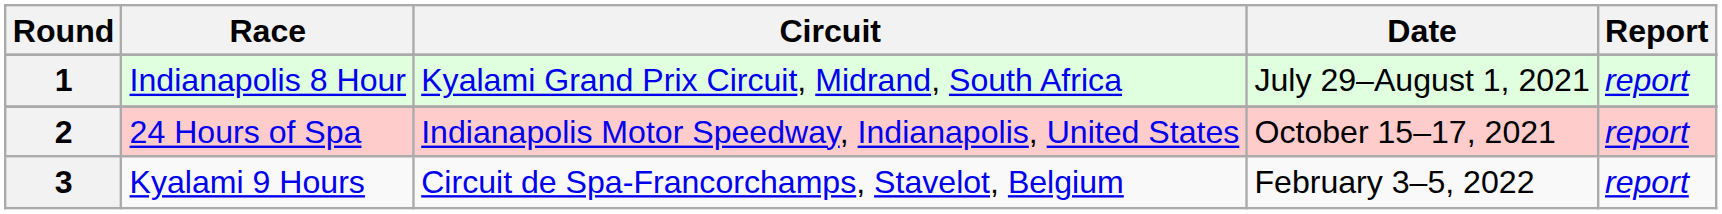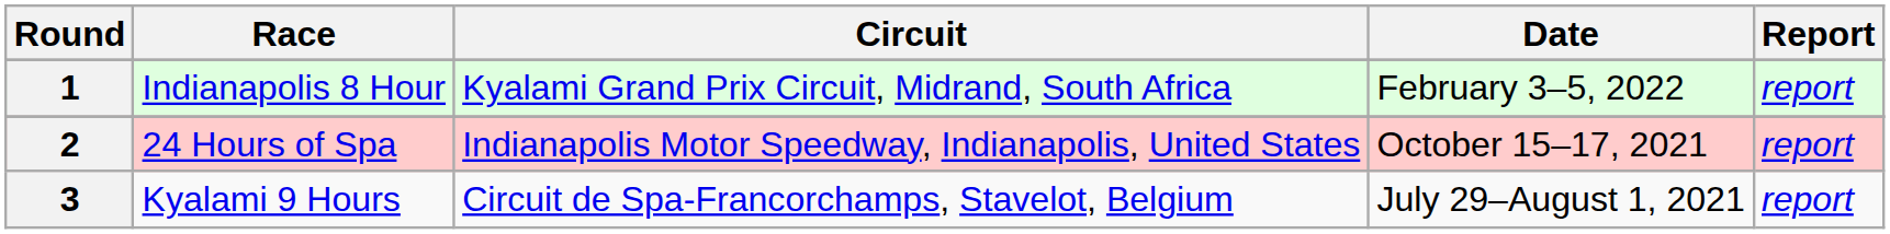 <table class="wikitable" style="font-size: 85%;">
 <tr>
 <th>Round</th>
 <th>Race</th>
 <th>Circuit</th>
 <th>Date</th>
 <th>Report</th>
 </tr>
 <tr>
 </tr>
 <tr bgcolor=#DFFFDF>
 <th>1</th>
 <td><a href='#'>Indianapolis 8 Hour</a></td>
 <td> <a href='#'>Kyalami Grand Prix Circuit</a>, <a href='#'>Midrand</a>, <a href='#'>South Africa</a></td>
-<td>July 29–August 1, 2021</td>
+<td>February 3–5, 2022</td>
 <td><em><a href='#'>report</a></em></td>
 </tr>
 <tr>
 </tr>
 <tr bgcolor=#FFCCCC>
 <th>2</th>
 <td><a href='#'>24 Hours of Spa</a></td>
 <td> <a href='#'>Indianapolis Motor Speedway</a>, <a href='#'>Indianapolis</a>, <a href='#'>United States</a></td>
 <td>October 15–17, 2021</td>
 <td><em><a href='#'>report</a></em></td>
 </tr>
 <tr>
 <th>3</th>
 <td><a href='#'>Kyalami 9 Hours</a></td>
 <td> <a href='#'>Circuit de Spa-Francorchamps</a>, <a href='#'>Stavelot</a>, <a href='#'>Belgium</a></td>
-<td>February 3–5, 2022</td>
+<td>July 29–August 1, 2021</td>
 <td><em><a href='#'>report</a></em></td>
 </tr>
 </table>
